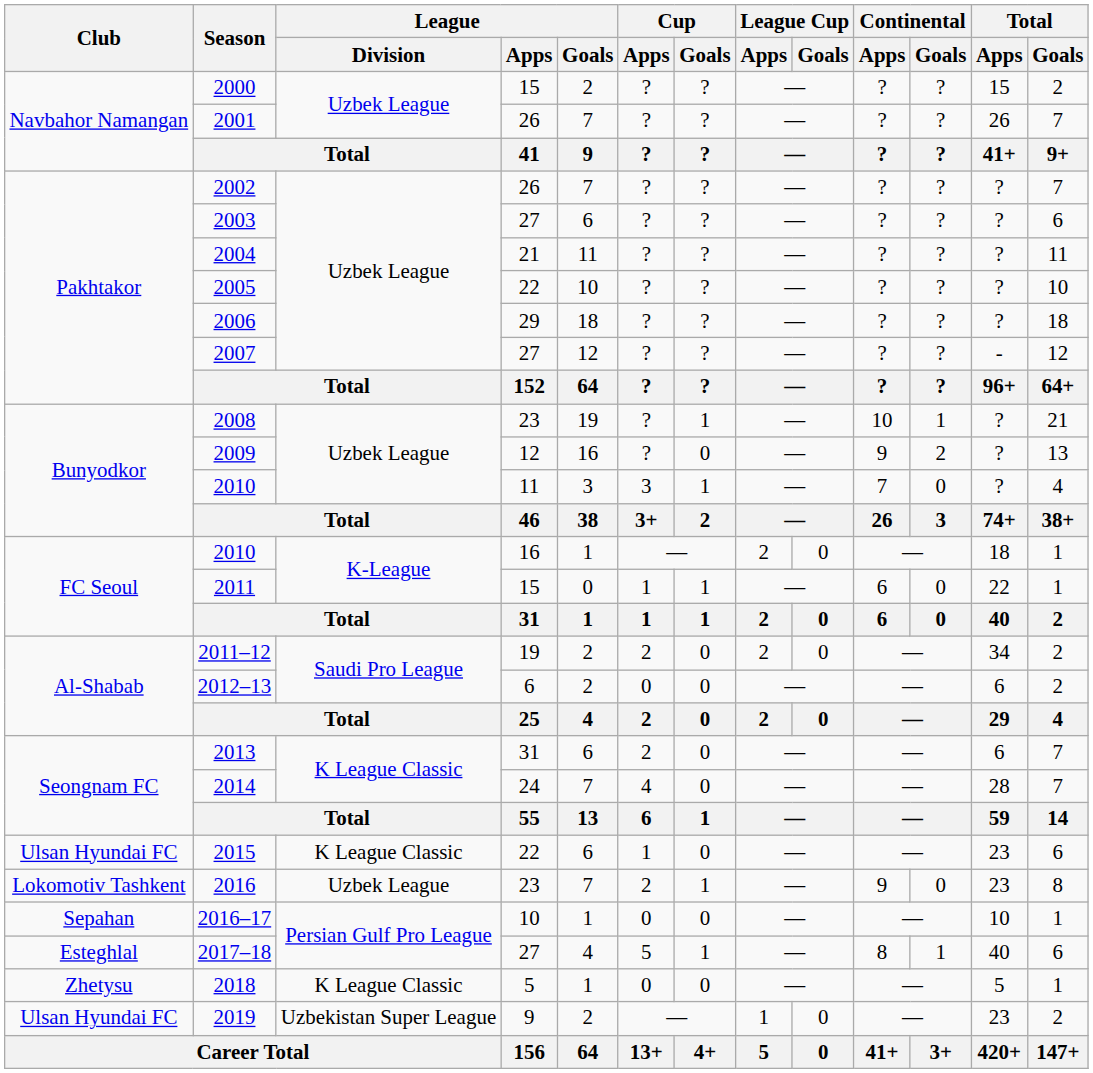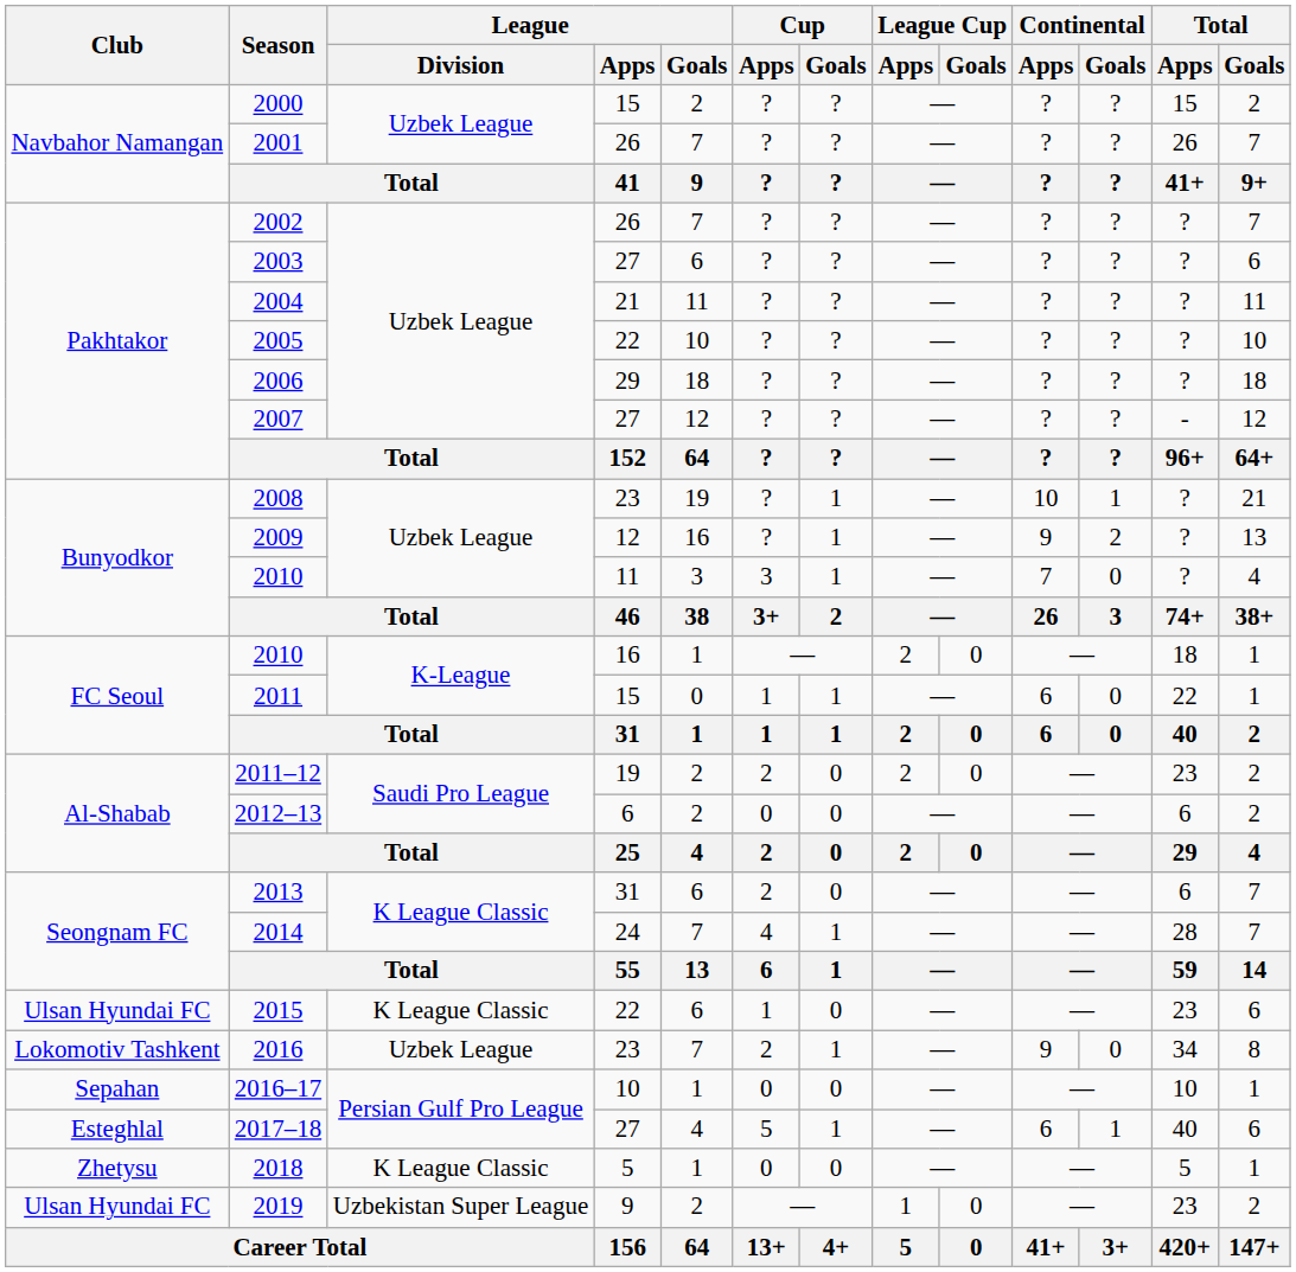 <table class="wikitable" style="font-size:100%; text-align: center">
 <tr>
 <th rowspan="2">Club</th>
 <th rowspan="2">Season</th>
 <th colspan="3">League</th>
 <th colspan="2">Cup</th>
 <th colspan="2">League Cup</th>
 <th colspan="2">Continental</th>
 <th colspan="2">Total</th>
 </tr>
 <tr>
 <th>Division</th>
 <th>Apps</th>
 <th>Goals</th>
 <th>Apps</th>
 <th>Goals</th>
 <th>Apps</th>
 <th>Goals</th>
 <th>Apps</th>
 <th>Goals</th>
 <th>Apps</th>
 <th>Goals</th>
 </tr>
 <tr>
 <td rowspan="3"><a href='#'>Navbahor Namangan</a></td>
 <td><a href='#'>2000</a></td>
 <td rowspan="2"><a href='#'>Uzbek League</a></td>
 <td>15</td>
 <td>2</td>
 <td>?</td>
 <td>?</td>
 <td colspan="2">—</td>
 <td>?</td>
 <td>?</td>
 <td>15</td>
 <td>2</td>
 </tr>
 <tr>
 <td><a href='#'>2001</a></td>
 <td>26</td>
 <td>7</td>
 <td>?</td>
 <td>?</td>
 <td colspan="2">—</td>
 <td>?</td>
 <td>?</td>
 <td>26</td>
 <td>7</td>
 </tr>
 <tr>
 <th colspan="2">Total</th>
 <th>41</th>
 <th>9</th>
 <th>?</th>
 <th>?</th>
 <th colspan="2">—</th>
 <th>?</th>
 <th>?</th>
 <th>41+</th>
 <th>9+</th>
 </tr>
 <tr>
 <td rowspan="7"><a href='#'>Pakhtakor</a></td>
 <td><a href='#'>2002</a></td>
 <td rowspan="6">Uzbek League</td>
 <td>26</td>
 <td>7</td>
 <td>?</td>
 <td>?</td>
 <td colspan="2">—</td>
 <td>?</td>
 <td>?</td>
 <td>?</td>
 <td>7</td>
 </tr>
 <tr>
 <td><a href='#'>2003</a></td>
 <td>27</td>
 <td>6</td>
 <td>?</td>
 <td>?</td>
 <td colspan="2">—</td>
 <td>?</td>
 <td>?</td>
 <td>?</td>
 <td>6</td>
 </tr>
 <tr>
 <td><a href='#'>2004</a></td>
 <td>21</td>
 <td>11</td>
 <td>?</td>
 <td>?</td>
 <td colspan="2">—</td>
 <td>?</td>
 <td>?</td>
 <td>?</td>
 <td>11</td>
 </tr>
 <tr>
 <td><a href='#'>2005</a></td>
 <td>22</td>
 <td>10</td>
 <td>?</td>
 <td>?</td>
 <td colspan="2">—</td>
 <td>?</td>
 <td>?</td>
 <td>?</td>
 <td>10</td>
 </tr>
 <tr>
 <td><a href='#'>2006</a></td>
 <td>29</td>
 <td>18</td>
 <td>?</td>
 <td>?</td>
 <td colspan="2">—</td>
 <td>?</td>
 <td>?</td>
 <td>?</td>
 <td>18</td>
 </tr>
 <tr>
 <td><a href='#'>2007</a></td>
 <td>27</td>
 <td>12</td>
 <td>?</td>
 <td>?</td>
 <td colspan="2">—</td>
 <td>?</td>
 <td>?</td>
 <td>-</td>
 <td>12</td>
 </tr>
 <tr>
 <th colspan="2">Total</th>
 <th>152</th>
 <th>64</th>
 <th>?</th>
 <th>?</th>
 <th colspan="2">—</th>
 <th>?</th>
 <th>?</th>
 <th><strong>96+</strong></th>
 <th><strong>64+</strong></th>
 </tr>
 <tr>
 <td rowspan="4"><a href='#'>Bunyodkor</a></td>
 <td><a href='#'>2008</a></td>
 <td rowspan="3">Uzbek League</td>
 <td>23</td>
 <td>19</td>
 <td>?</td>
 <td>1</td>
 <td colspan="2">—</td>
 <td>10</td>
 <td>1</td>
 <td>?</td>
 <td>21</td>
 </tr>
 <tr>
 <td><a href='#'>2009</a></td>
 <td>12</td>
 <td>16</td>
 <td>?</td>
-<td>0</td>
+<td>1</td>
 <td colspan="2">—</td>
 <td>9</td>
 <td>2</td>
 <td>?</td>
 <td>13</td>
 </tr>
 <tr>
 <td><a href='#'>2010</a></td>
 <td>11</td>
 <td>3</td>
 <td>3</td>
 <td>1</td>
 <td colspan="2">—</td>
 <td>7</td>
 <td>0</td>
 <td>?</td>
 <td>4</td>
 </tr>
 <tr>
 <th colspan="2">Total</th>
 <th>46</th>
 <th>38</th>
 <th>3+</th>
 <th>2</th>
 <th colspan="2">—</th>
 <th>26</th>
 <th>3</th>
 <th>74+</th>
 <th>38+</th>
 </tr>
 <tr>
 <td rowspan="3"><a href='#'>FC Seoul</a></td>
 <td><a href='#'>2010</a></td>
 <td rowspan="2"><a href='#'>K-League</a></td>
 <td>16</td>
 <td>1</td>
 <td colspan="2">—</td>
 <td>2</td>
 <td>0</td>
 <td colspan="2">—</td>
 <td>18</td>
 <td>1</td>
 </tr>
 <tr>
 <td><a href='#'>2011</a></td>
 <td>15</td>
 <td>0</td>
 <td>1</td>
 <td>1</td>
 <td colspan="2">—</td>
 <td>6</td>
 <td>0</td>
 <td>22</td>
 <td>1</td>
 </tr>
 <tr>
 <th colspan="2">Total</th>
 <th>31</th>
 <th>1</th>
 <th>1</th>
 <th>1</th>
 <th>2</th>
 <th>0</th>
 <th>6</th>
 <th>0</th>
 <th>40</th>
 <th>2</th>
 </tr>
 <tr>
 <td rowspan="3"><a href='#'>Al-Shabab</a></td>
 <td><a href='#'>2011–12</a></td>
 <td rowspan="2"><a href='#'>Saudi Pro League</a></td>
 <td>19</td>
 <td>2</td>
 <td>2</td>
 <td>0</td>
 <td>2</td>
 <td>0</td>
 <td colspan="2">—</td>
-<td>34</td>
+<td>23</td>
 <td>2</td>
 </tr>
 <tr>
 <td><a href='#'>2012–13</a></td>
 <td>6</td>
 <td>2</td>
 <td>0</td>
 <td>0</td>
 <td colspan="2">—</td>
 <td colspan="2">—</td>
 <td>6</td>
 <td>2</td>
 </tr>
 <tr>
 <th colspan="2">Total</th>
 <th>25</th>
 <th>4</th>
 <th>2</th>
 <th>0</th>
 <th>2</th>
 <th>0</th>
 <th colspan="2">—</th>
 <th>29</th>
 <th>4</th>
 </tr>
 <tr>
 <td rowspan="3"><a href='#'>Seongnam FC</a></td>
 <td><a href='#'>2013</a></td>
 <td rowspan="2"><a href='#'>K League Classic</a></td>
 <td>31</td>
 <td>6</td>
 <td>2</td>
 <td>0</td>
 <td colspan="2">—</td>
 <td colspan="2">—</td>
 <td>6</td>
 <td>7</td>
 </tr>
 <tr>
 <td><a href='#'>2014</a></td>
 <td>24</td>
 <td>7</td>
 <td>4</td>
-<td>0</td>
+<td>1</td>
 <td colspan="2">—</td>
 <td colspan="2">—</td>
 <td>28</td>
 <td>7</td>
 </tr>
 <tr>
 <th colspan="2">Total</th>
 <th>55</th>
 <th>13</th>
 <th>6</th>
 <th>1</th>
 <th colspan="2">—</th>
 <th colspan="2">—</th>
 <th>59</th>
 <th>14</th>
 </tr>
 <tr>
 <td><a href='#'>Ulsan Hyundai FC</a></td>
 <td><a href='#'>2015</a></td>
 <td>K League Classic</td>
 <td>22</td>
 <td>6</td>
 <td>1</td>
 <td>0</td>
 <td colspan="2">—</td>
 <td colspan="2">—</td>
 <td>23</td>
 <td>6</td>
 </tr>
 <tr>
 <td><a href='#'>Lokomotiv Tashkent</a></td>
 <td><a href='#'>2016</a></td>
 <td>Uzbek League</td>
 <td>23</td>
 <td>7</td>
 <td>2</td>
 <td>1</td>
 <td colspan="2">—</td>
 <td>9</td>
 <td>0</td>
-<td>23</td>
+<td>34</td>
 <td>8</td>
 </tr>
 <tr>
 <td><a href='#'>Sepahan</a></td>
 <td><a href='#'>2016–17</a></td>
 <td rowspan="2"><a href='#'>Persian Gulf Pro League</a></td>
 <td>10</td>
 <td>1</td>
 <td>0</td>
 <td>0</td>
 <td colspan="2">—</td>
 <td colspan="2">—</td>
 <td>10</td>
 <td>1</td>
 </tr>
 <tr>
 <td><a href='#'>Esteghlal</a></td>
 <td><a href='#'>2017–18</a></td>
 <td>27</td>
 <td>4</td>
 <td>5</td>
 <td>1</td>
 <td colspan="2">—</td>
-<td>8</td>
+<td>6</td>
 <td>1</td>
 <td>40</td>
 <td>6</td>
 </tr>
 <tr>
 <td><a href='#'>Zhetysu</a></td>
 <td><a href='#'>2018</a></td>
 <td>K League Classic</td>
 <td>5</td>
 <td>1</td>
 <td>0</td>
 <td>0</td>
 <td colspan="2">—</td>
 <td colspan="2">—</td>
 <td>5</td>
 <td>1</td>
 </tr>
 <tr>
 <td><a href='#'>Ulsan Hyundai FC</a></td>
 <td><a href='#'>2019</a></td>
 <td>Uzbekistan Super League</td>
 <td>9</td>
 <td>2</td>
 <td colspan="2">—</td>
 <td>1</td>
 <td>0</td>
 <td colspan="2">—</td>
 <td>23</td>
 <td>2</td>
 </tr>
 <tr>
 <th colspan="3">Career Total</th>
 <th>156</th>
 <th>64</th>
 <th>13+</th>
 <th>4+</th>
 <th>5</th>
 <th>0</th>
 <th>41+</th>
 <th>3+</th>
 <th>420+</th>
 <th>147+</th>
 </tr>
 </table>
